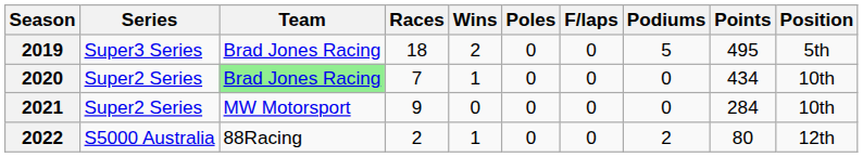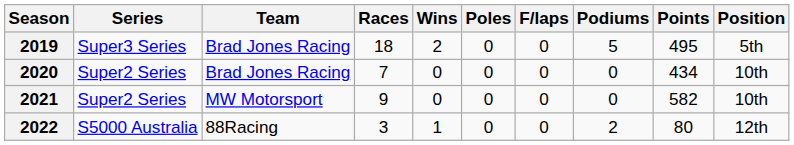 <table class="wikitable" style="font-size: 90%; text-align:center">
 <tr>
 <th>Season</th>
 <th>Series</th>
 <th>Team</th>
 <th>Races</th>
 <th>Wins</th>
 <th>Poles</th>
 <th>F/laps</th>
 <th>Podiums</th>
 <th>Points</th>
 <th>Position</th>
 </tr>
 <tr>
 <th>2019</th>
 <td align=left><a href='#'>Super3 Series</a></td>
 <td align=left><a href='#'>Brad Jones Racing</a></td>
 <td>18</td>
 <td>2</td>
 <td>0</td>
 <td>0</td>
 <td>5</td>
 <td>495</td>
 <td>5th</td>
 </tr>
 <tr>
 <th>2020</th>
 <td align=left><a href='#'>Super2 Series</a></td>
-<td align=left style="background: lightgreen;"><a href='#'>Brad Jones Racing</a></td>
+<td align=left><a href='#'>Brad Jones Racing</a></td>
 <td>7</td>
-<td>1</td>
+<td>0</td>
 <td>0</td>
 <td>0</td>
 <td>0</td>
 <td>434</td>
 <td>10th</td>
 </tr>
 <tr>
 <th>2021</th>
 <td align=left><a href='#'>Super2 Series</a></td>
 <td align=left><a href='#'>MW Motorsport</a></td>
 <td>9</td>
 <td>0</td>
 <td>0</td>
 <td>0</td>
 <td>0</td>
-<td>284</td>
+<td>582</td>
 <td>10th</td>
 </tr>
 <tr>
 <th>2022</th>
 <td align=left><a href='#'>S5000 Australia</a></td>
 <td align=left>88Racing</td>
-<td>2</td>
+<td>3</td>
 <td>1</td>
 <td>0</td>
 <td>0</td>
 <td>2</td>
 <td>80</td>
 <td>12th</td>
 </tr>
 </table>
